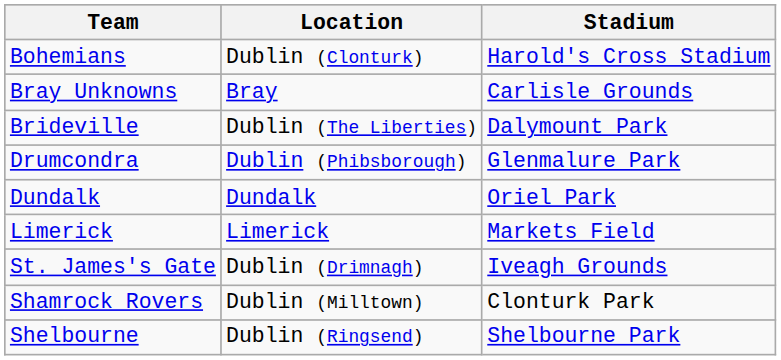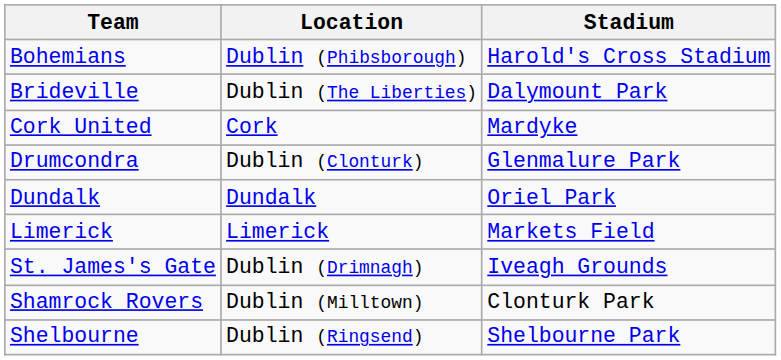 <table class="wikitable sortable">
 <tr>
 <th>Team</th>
 <th>Location</th>
 <th>Stadium</th>
 </tr>
 <tr>
 <td><a href='#'>Bohemians</a></td>
-<td>Dublin <small>(<a href='#'>Clonturk</a>)</small></td>
+<td><a href='#'>Dublin</a> <small>(<a href='#'>Phibsborough</a>)</small></td>
 <td><a href='#'>Harold's Cross Stadium</a></td>
-</tr>
-<tr>
-<td><a href='#'>Bray Unknowns</a></td>
-<td><a href='#'>Bray</a></td>
-<td><a href='#'>Carlisle Grounds</a></td>
 </tr>
 <tr>
 <td><a href='#'>Brideville</a></td>
 <td>Dublin <small>(<a href='#'>The Liberties</a>)</small></td>
 <td><a href='#'>Dalymount Park</a></td>
 </tr>
 <tr>
+<td><a href='#'>Cork United</a></td>
+<td><a href='#'>Cork</a></td>
+<td><a href='#'>Mardyke</a></td>
+</tr>
+<tr>
 <td><a href='#'>Drumcondra</a></td>
-<td><a href='#'>Dublin</a> <small>(<a href='#'>Phibsborough</a>)</small></td>
+<td>Dublin <small>(<a href='#'>Clonturk</a>)</small></td>
 <td><a href='#'>Glenmalure Park</a></td>
 </tr>
 <tr>
 <td><a href='#'>Dundalk</a></td>
 <td><a href='#'>Dundalk</a></td>
 <td><a href='#'>Oriel Park</a></td>
 </tr>
 <tr>
 <td><a href='#'>Limerick</a></td>
 <td><a href='#'>Limerick</a></td>
 <td><a href='#'>Markets Field</a></td>
 </tr>
 <tr>
 <td><a href='#'>St. James's Gate</a></td>
 <td>Dublin <small>(<a href='#'>Drimnagh</a>)</small></td>
 <td><a href='#'>Iveagh Grounds</a></td>
 </tr>
 <tr>
 <td><a href='#'>Shamrock Rovers</a></td>
 <td>Dublin <small>(Milltown)</small></td>
 <td>Clonturk Park</td>
 </tr>
 <tr>
 <td><a href='#'>Shelbourne</a></td>
 <td>Dublin <small>(<a href='#'>Ringsend</a>)</small></td>
 <td><a href='#'>Shelbourne Park</a></td>
 </tr>
 </table>
